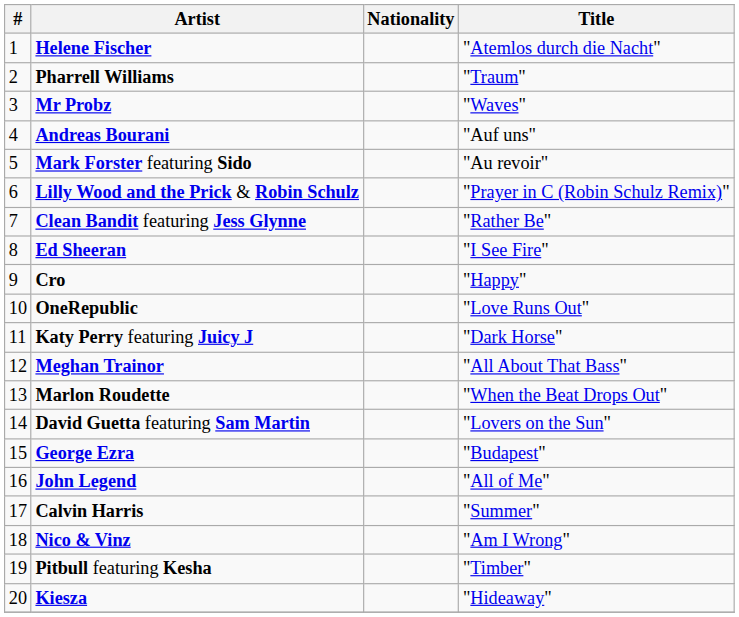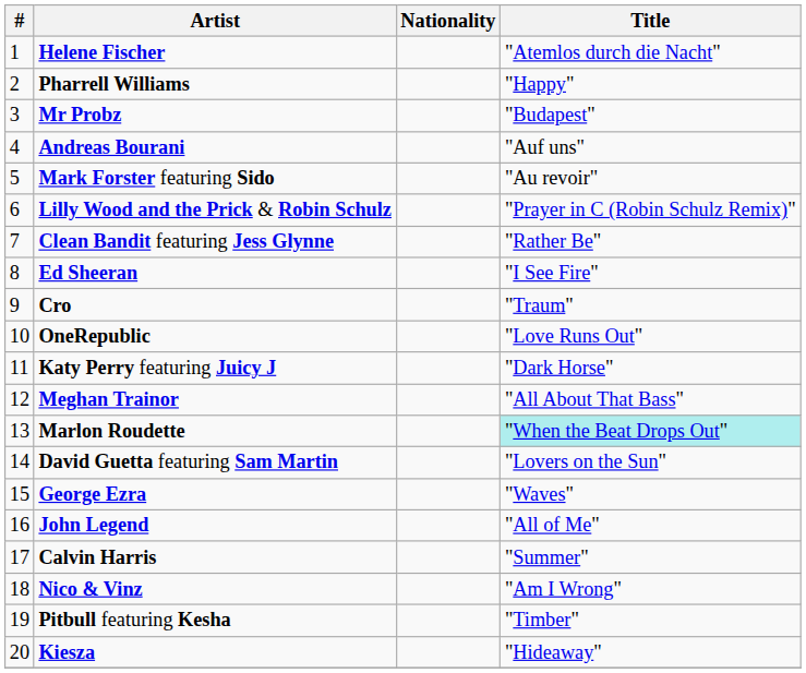 <table class="wikitable sortable">
 <tr>
 <th>#</th>
 <th>Artist</th>
 <th>Nationality</th>
 <th>Title</th>
 </tr>
 <tr>
 <td>1</td>
 <td><strong><a href='#'>Helene Fischer</a></strong></td>
 <td></td>
 <td>"<a href='#'>Atemlos durch die Nacht</a>"</td>
 </tr>
 <tr>
 <td>2</td>
 <td><strong>Pharrell Williams</strong></td>
 <td></td>
-<td>"<a href='#'>Traum</a>"</td>
+<td>"<a href='#'>Happy</a>"</td>
 </tr>
 <tr>
 <td>3</td>
 <td><strong><a href='#'>Mr Probz</a></strong></td>
 <td></td>
-<td>"<a href='#'>Waves</a>"</td>
+<td>"<a href='#'>Budapest</a>"</td>
 </tr>
 <tr>
 <td>4</td>
 <td><strong><a href='#'>Andreas Bourani</a></strong></td>
 <td></td>
 <td>"Auf uns"</td>
 </tr>
 <tr>
 <td>5</td>
 <td><strong><a href='#'>Mark Forster</a></strong> featuring <strong>Sido</strong></td>
 <td></td>
 <td>"Au revoir"</td>
 </tr>
 <tr>
 <td>6</td>
 <td><strong><a href='#'>Lilly Wood and the Prick</a></strong> & <strong><a href='#'>Robin Schulz</a></strong></td>
 <td><br></td>
 <td>"<a href='#'>Prayer in C (Robin Schulz Remix)</a>"</td>
 </tr>
 <tr>
 <td>7</td>
 <td><strong><a href='#'>Clean Bandit</a></strong> featuring <strong><a href='#'>Jess Glynne</a></strong></td>
 <td></td>
 <td>"<a href='#'>Rather Be</a>"</td>
 </tr>
 <tr>
 <td>8</td>
 <td><strong><a href='#'>Ed Sheeran</a></strong></td>
 <td></td>
 <td>"<a href='#'>I See Fire</a>"</td>
 </tr>
 <tr>
 <td>9</td>
 <td><strong>Cro</strong></td>
 <td></td>
-<td>"<a href='#'>Happy</a>"</td>
+<td>"<a href='#'>Traum</a>"</td>
 </tr>
 <tr>
 <td>10</td>
 <td><strong>OneRepublic</strong></td>
 <td></td>
 <td>"<a href='#'>Love Runs Out</a>"</td>
 </tr>
 <tr>
 <td>11</td>
 <td><strong>Katy Perry</strong> featuring <strong><a href='#'>Juicy J</a></strong></td>
 <td></td>
 <td>"<a href='#'>Dark Horse</a>"</td>
 </tr>
 <tr>
 <td>12</td>
 <td><strong><a href='#'>Meghan Trainor</a></strong></td>
 <td></td>
 <td>"<a href='#'>All About That Bass</a>"</td>
 </tr>
 <tr>
 <td>13</td>
 <td><strong>Marlon Roudette</strong></td>
 <td></td>
-<td>"<a href='#'>When the Beat Drops Out</a>"</td>
+<td style="background: paleturquoise;">"<a href='#'>When the Beat Drops Out</a>"</td>
 </tr>
 <tr>
 <td>14</td>
 <td><strong>David Guetta</strong> featuring <strong><a href='#'>Sam Martin</a></strong></td>
 <td><br></td>
 <td>"<a href='#'>Lovers on the Sun</a>"</td>
 </tr>
 <tr>
 <td>15</td>
 <td><strong><a href='#'>George Ezra</a></strong></td>
 <td></td>
-<td>"<a href='#'>Budapest</a>"</td>
+<td>"<a href='#'>Waves</a>"</td>
 </tr>
 <tr>
 <td>16</td>
 <td><strong><a href='#'>John Legend</a></strong></td>
 <td></td>
 <td>"<a href='#'>All of Me</a>"</td>
 </tr>
 <tr>
 <td>17</td>
 <td><strong>Calvin Harris</strong></td>
 <td></td>
 <td>"<a href='#'>Summer</a>"</td>
 </tr>
 <tr>
 <td>18</td>
 <td><strong><a href='#'>Nico & Vinz</a></strong></td>
 <td></td>
 <td>"<a href='#'>Am I Wrong</a>"</td>
 </tr>
 <tr>
 <td>19</td>
 <td><strong>Pitbull</strong> featuring <strong>Kesha</strong></td>
 <td></td>
 <td>"<a href='#'>Timber</a>"</td>
 </tr>
 <tr>
 <td>20</td>
 <td><strong><a href='#'>Kiesza</a></strong></td>
 <td></td>
 <td>"<a href='#'>Hideaway</a>"</td>
 </tr>
 <tr>
 </tr>
 </table>
